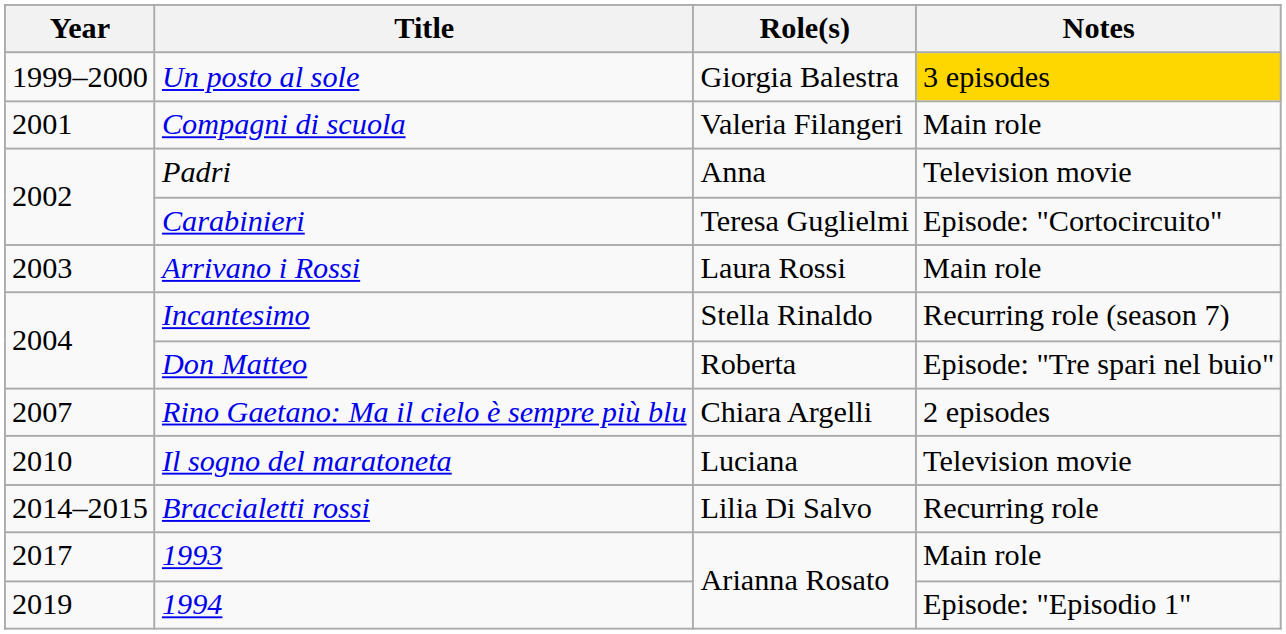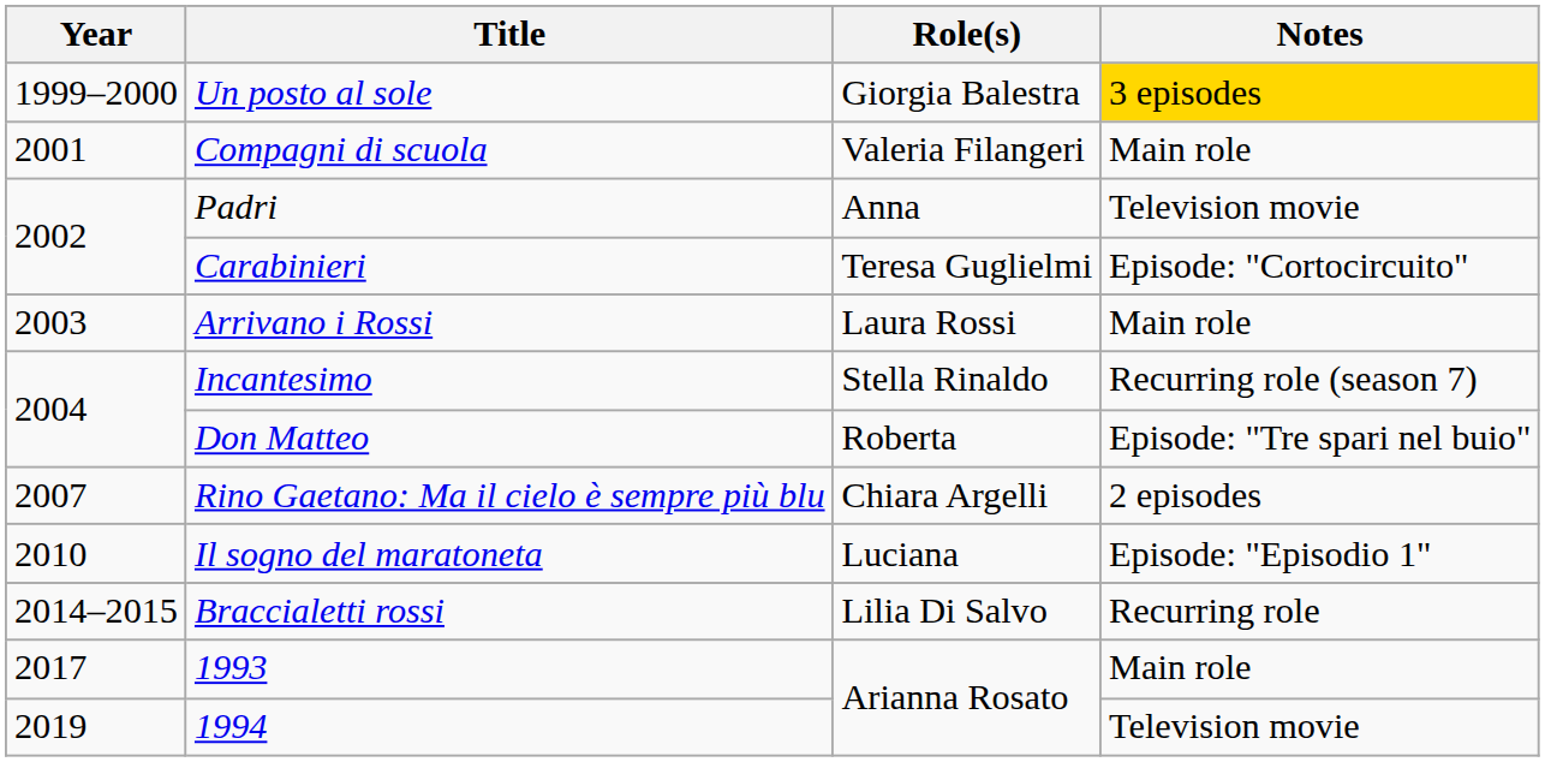 <table class="wikitable plainrowheaders sortable">
 <tr>
 <th scope="col">Year</th>
 <th scope="col">Title</th>
 <th scope="col">Role(s)</th>
 <th scope="col" class="unsortable">Notes</th>
 </tr>
 <tr>
 <td>1999–2000</td>
 <td><em><a href='#'>Un posto al sole</a></em></td>
 <td>Giorgia Balestra</td>
 <td style="background: gold;">3 episodes</td>
 </tr>
 <tr>
 <td>2001</td>
 <td><em><a href='#'>Compagni di scuola</a></em></td>
 <td>Valeria Filangeri</td>
 <td>Main role</td>
 </tr>
 <tr>
 <td rowspan="2">2002</td>
 <td><em>Padri</em></td>
 <td>Anna</td>
 <td>Television movie</td>
 </tr>
 <tr>
 <td><em><a href='#'>Carabinieri</a></em></td>
 <td>Teresa Guglielmi</td>
 <td>Episode: "Cortocircuito"</td>
 </tr>
 <tr>
 <td>2003</td>
 <td><em><a href='#'>Arrivano i Rossi</a></em></td>
 <td>Laura Rossi</td>
 <td>Main role</td>
 </tr>
 <tr>
 <td rowspan="2">2004</td>
 <td><em><a href='#'>Incantesimo</a></em></td>
 <td>Stella Rinaldo</td>
 <td>Recurring role (season 7)</td>
 </tr>
 <tr>
 <td><em><a href='#'>Don Matteo</a></em></td>
 <td>Roberta</td>
 <td>Episode: "Tre spari nel buio"</td>
 </tr>
 <tr>
 <td>2007</td>
 <td><em><a href='#'>Rino Gaetano: Ma il cielo è sempre più blu</a></em></td>
 <td>Chiara Argelli</td>
 <td>2 episodes</td>
 </tr>
 <tr>
 <td>2010</td>
 <td><em><a href='#'>Il sogno del maratoneta</a></em></td>
 <td>Luciana</td>
-<td>Television movie</td>
+<td>Episode: "Episodio 1"</td>
 </tr>
 <tr>
 <td>2014–2015</td>
 <td><em><a href='#'>Braccialetti rossi</a></em></td>
 <td>Lilia Di Salvo</td>
 <td>Recurring role</td>
 </tr>
 <tr>
 <td>2017</td>
 <td><em><a href='#'>1993</a></em></td>
 <td rowspan="2">Arianna Rosato</td>
 <td>Main role</td>
 </tr>
 <tr>
 <td>2019</td>
 <td><em><a href='#'>1994</a></em></td>
-<td>Episode: "Episodio 1"</td>
+<td>Television movie</td>
 </tr>
 </table>
